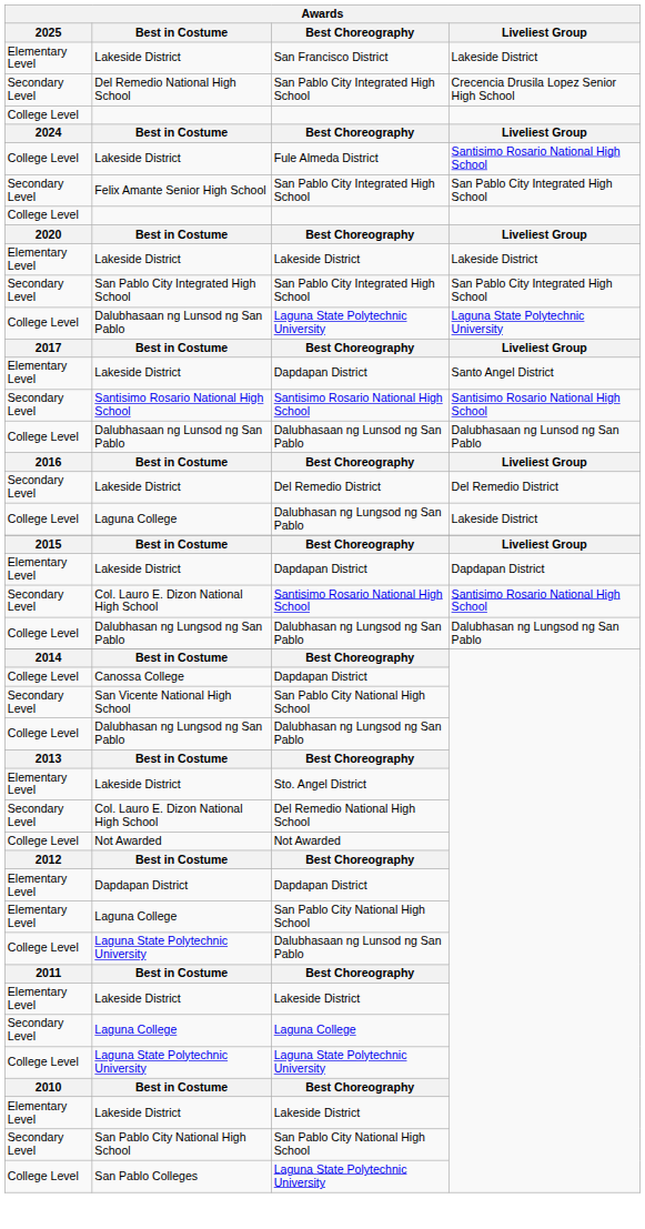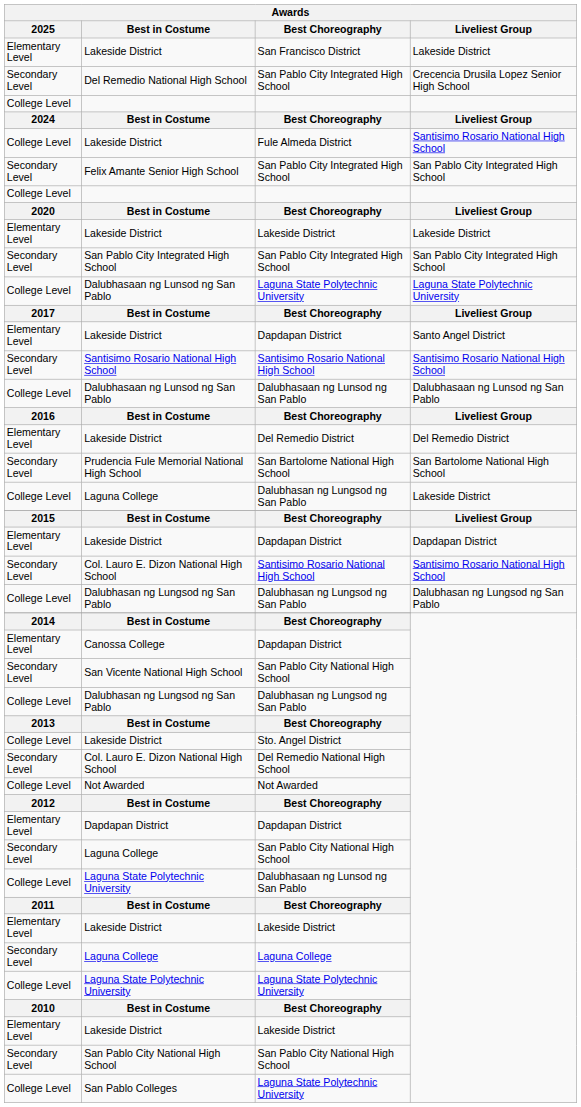 <table class=wikitable>
 <tr>
 <th colspan=4>Awards</th>
 </tr>
 <tr>
 <th>2025</th>
 <th>Best in Costume</th>
 <th>Best Choreography</th>
 <th>Liveliest Group</th>
 </tr>
 <tr>
 <td>Elementary Level</td>
 <td>Lakeside District</td>
 <td>San Francisco District</td>
 <td>Lakeside District</td>
 </tr>
 <tr>
 <td>Secondary Level</td>
 <td>Del Remedio National High School</td>
 <td>San Pablo City Integrated High School</td>
 <td>Crecencia Drusila Lopez Senior High School</td>
 </tr>
 <tr>
 <td>College Level</td>
 <td></td>
 <td></td>
 <td></td>
 </tr>
 <tr>
 <th>2024</th>
 <th>Best in Costume</th>
 <th>Best Choreography</th>
 <th>Liveliest Group</th>
 </tr>
 <tr>
 <td>College Level</td>
 <td>Lakeside District</td>
 <td>Fule Almeda District</td>
 <td><a href='#'>Santisimo Rosario National High School</a></td>
 </tr>
 <tr>
 <td>Secondary Level</td>
 <td>Felix Amante Senior High School</td>
 <td>San Pablo City Integrated High School</td>
 <td>San Pablo City Integrated High School</td>
 </tr>
 <tr>
 <td>College Level</td>
 <td></td>
 <td></td>
 <td></td>
 </tr>
 <tr>
 <th>2020</th>
 <th>Best in Costume</th>
 <th>Best Choreography</th>
 <th>Liveliest Group</th>
 </tr>
 <tr>
 <td>Elementary Level</td>
 <td>Lakeside District</td>
 <td>Lakeside District</td>
 <td>Lakeside District</td>
 </tr>
 <tr>
 <td>Secondary Level</td>
 <td>San Pablo City Integrated High School</td>
 <td>San Pablo City Integrated High School</td>
 <td>San Pablo City Integrated High School</td>
 </tr>
 <tr>
 <td>College Level</td>
 <td>Dalubhasaan ng Lunsod ng San Pablo</td>
 <td><a href='#'>Laguna State Polytechnic University</a></td>
 <td><a href='#'>Laguna State Polytechnic University</a></td>
 </tr>
 <tr>
 <th>2017</th>
 <th>Best in Costume</th>
 <th>Best Choreography</th>
 <th>Liveliest Group</th>
 </tr>
 <tr>
 <td>Elementary Level</td>
 <td>Lakeside District</td>
 <td>Dapdapan District</td>
 <td>Santo Angel District</td>
 </tr>
 <tr>
 <td>Secondary Level</td>
 <td><a href='#'>Santisimo Rosario National High School</a></td>
 <td><a href='#'>Santisimo Rosario National High School</a></td>
 <td><a href='#'>Santisimo Rosario National High School</a></td>
 </tr>
 <tr>
 <td>College Level</td>
 <td>Dalubhasaan ng Lunsod ng San Pablo</td>
 <td>Dalubhasaan ng Lunsod ng San Pablo</td>
 <td>Dalubhasaan ng Lunsod ng San Pablo</td>
 </tr>
 <tr>
 <th>2016</th>
 <th>Best in Costume</th>
 <th>Best Choreography</th>
 <th>Liveliest Group</th>
 </tr>
 <tr>
-<td>Secondary Level</td>
+<td>Elementary Level</td>
 <td>Lakeside District</td>
 <td>Del Remedio District</td>
 <td>Del Remedio District</td>
+</tr>
+<tr>
+<td>Secondary Level</td>
+<td>Prudencia Fule Memorial National High School</td>
+<td>San Bartolome National High School</td>
+<td>San Bartolome National High School</td>
 </tr>
 <tr>
 <td>College Level</td>
 <td>Laguna College</td>
 <td>Dalubhasan ng Lungsod ng San Pablo</td>
 <td>Lakeside District</td>
 </tr>
 <tr>
 </tr>
 <tr>
 <th>2015</th>
 <th>Best in Costume</th>
 <th>Best Choreography</th>
 <th>Liveliest Group</th>
 </tr>
 <tr>
 <td>Elementary Level</td>
 <td>Lakeside District</td>
 <td>Dapdapan District</td>
 <td>Dapdapan District</td>
 </tr>
 <tr>
 <td>Secondary Level</td>
 <td>Col. Lauro E. Dizon National High School</td>
 <td><a href='#'>Santisimo Rosario National High School</a></td>
 <td><a href='#'>Santisimo Rosario National High School</a></td>
 </tr>
 <tr>
 <td>College Level</td>
 <td>Dalubhasan ng Lungsod ng San Pablo</td>
 <td>Dalubhasan ng Lungsod ng San Pablo</td>
 <td>Dalubhasan ng Lungsod ng San Pablo</td>
 </tr>
 <tr>
 </tr>
 <tr>
 <th>2014</th>
 <th>Best in Costume</th>
 <th>Best Choreography</th>
 </tr>
 <tr>
-<td>College Level</td>
+<td>Elementary Level</td>
 <td>Canossa College</td>
 <td>Dapdapan District</td>
 </tr>
 <tr>
 <td>Secondary Level</td>
 <td>San Vicente National High School</td>
 <td>San Pablo City National High School</td>
 </tr>
 <tr>
 <td>College Level</td>
 <td>Dalubhasan ng Lungsod ng San Pablo</td>
 <td>Dalubhasan ng Lungsod ng San Pablo</td>
 </tr>
 <tr>
 <th>2013</th>
 <th>Best in Costume</th>
 <th>Best Choreography</th>
 </tr>
 <tr>
-<td>Elementary Level</td>
+<td>College Level</td>
 <td>Lakeside District</td>
 <td>Sto. Angel District</td>
 </tr>
 <tr>
 <td>Secondary Level</td>
 <td>Col. Lauro E. Dizon National High School</td>
 <td>Del Remedio National High School</td>
 </tr>
 <tr>
 <td>College Level</td>
 <td>Not Awarded</td>
 <td>Not Awarded</td>
 </tr>
 <tr>
 <th>2012</th>
 <th>Best in Costume</th>
 <th>Best Choreography</th>
 </tr>
 <tr>
 <td>Elementary Level</td>
 <td>Dapdapan District</td>
 <td>Dapdapan District</td>
 </tr>
 <tr>
-<td>Elementary Level</td>
+<td>Secondary Level</td>
 <td>Laguna College</td>
 <td>San Pablo City National High School</td>
 </tr>
 <tr>
 <td>College Level</td>
 <td><a href='#'>Laguna State Polytechnic University</a></td>
 <td>Dalubhasaan ng Lunsod ng San Pablo</td>
 </tr>
 <tr>
 <th>2011</th>
 <th>Best in Costume</th>
 <th>Best Choreography</th>
 </tr>
 <tr>
 <td>Elementary Level</td>
 <td>Lakeside District</td>
 <td>Lakeside District</td>
 </tr>
 <tr>
 <td>Secondary Level</td>
 <td><a href='#'>Laguna College</a></td>
 <td><a href='#'>Laguna College</a></td>
 </tr>
 <tr>
 <td>College Level</td>
 <td><a href='#'>Laguna State Polytechnic University</a></td>
 <td><a href='#'>Laguna State Polytechnic University</a></td>
 </tr>
 <tr>
 <th>2010</th>
 <th>Best in Costume</th>
 <th>Best Choreography</th>
 </tr>
 <tr>
 <td>Elementary Level</td>
 <td>Lakeside District</td>
 <td>Lakeside District</td>
 </tr>
 <tr>
 <td>Secondary Level</td>
 <td>San Pablo City National High School</td>
 <td>San Pablo City National High School</td>
 </tr>
 <tr>
 <td>College Level</td>
 <td>San Pablo Colleges</td>
 <td><a href='#'>Laguna State Polytechnic University</a></td>
 </tr>
 </table>
